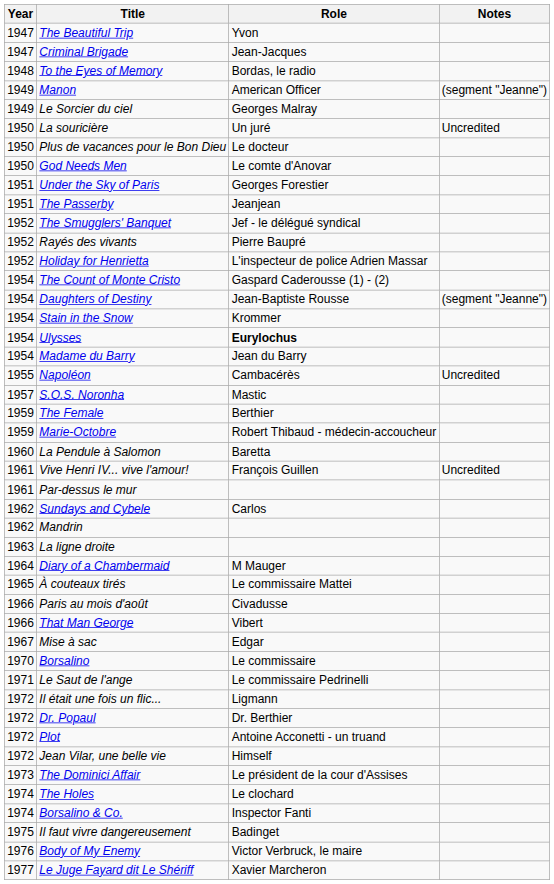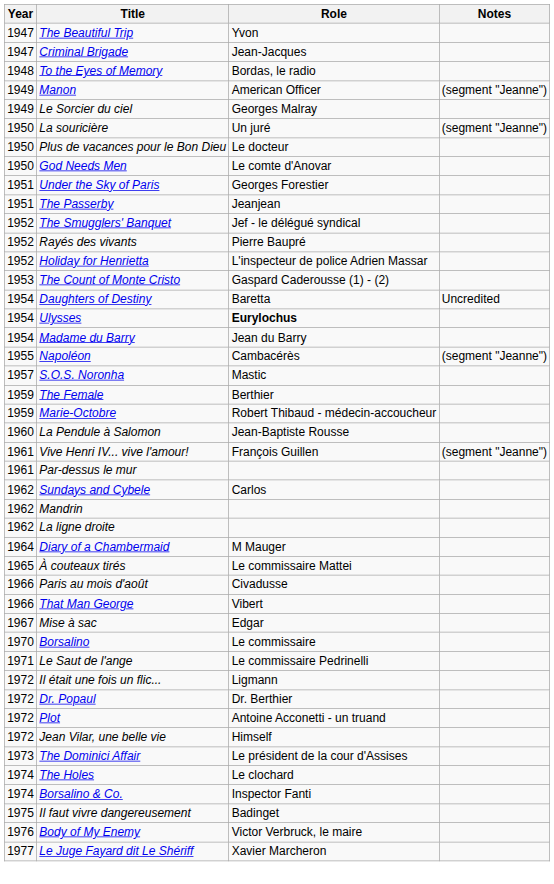 <table class="wikitable">
 <tr>
 <th>Year</th>
 <th>Title</th>
 <th>Role</th>
 <th>Notes</th>
 </tr>
 <tr>
 <td>1947</td>
 <td><em><a href='#'>The Beautiful Trip</a></em></td>
 <td>Yvon</td>
 <td></td>
 </tr>
 <tr>
 <td>1947</td>
 <td><em><a href='#'>Criminal Brigade</a></em></td>
 <td>Jean-Jacques</td>
 <td></td>
 </tr>
 <tr>
 <td>1948</td>
 <td><em><a href='#'>To the Eyes of Memory</a></em></td>
 <td>Bordas, le radio</td>
 <td></td>
 </tr>
 <tr>
 <td>1949</td>
 <td><em><a href='#'>Manon</a></em></td>
 <td>American Officer</td>
 <td>(segment "Jeanne")</td>
 </tr>
 <tr>
 <td>1949</td>
 <td><em>Le Sorcier du ciel</em></td>
 <td>Georges Malray</td>
 <td></td>
 </tr>
 <tr>
 <td>1950</td>
 <td><em>La souricière</em></td>
 <td>Un juré</td>
-<td>Uncredited</td>
+<td>(segment "Jeanne")</td>
 </tr>
 <tr>
 <td>1950</td>
 <td><em>Plus de vacances pour le Bon Dieu</em></td>
 <td>Le docteur</td>
 <td></td>
 </tr>
 <tr>
 <td>1950</td>
 <td><em><a href='#'>God Needs Men</a></em></td>
 <td>Le comte d'Anovar</td>
 <td></td>
 </tr>
 <tr>
 <td>1951</td>
 <td><em><a href='#'>Under the Sky of Paris</a></em></td>
 <td>Georges Forestier</td>
 <td></td>
 </tr>
 <tr>
 <td>1951</td>
 <td><em><a href='#'>The Passerby</a></em></td>
 <td>Jeanjean</td>
 <td></td>
 </tr>
 <tr>
 <td>1952</td>
 <td><em><a href='#'>The Smugglers' Banquet</a></em></td>
 <td>Jef - le délégué syndical</td>
 <td></td>
 </tr>
 <tr>
 <td>1952</td>
 <td><em>Rayés des vivants</em></td>
 <td>Pierre Baupré</td>
 <td></td>
 </tr>
 <tr>
 <td>1952</td>
 <td><em><a href='#'>Holiday for Henrietta</a></em></td>
 <td>L'inspecteur de police Adrien Massar</td>
 <td></td>
 </tr>
 <tr>
-<td>1954</td>
+<td>1953</td>
 <td><em><a href='#'>The Count of Monte Cristo</a></em></td>
 <td>Gaspard Caderousse (1) - (2)</td>
 <td></td>
 </tr>
 <tr>
 <td>1954</td>
 <td><em><a href='#'>Daughters of Destiny</a></em></td>
-<td>Jean-Baptiste Rousse</td>
-<td>(segment "Jeanne")</td>
-</tr>
-<tr>
-<td>1954</td>
-<td><em><a href='#'>Stain in the Snow</a></em></td>
-<td>Krommer</td>
-<td></td>
+<td>Baretta</td>
+<td>Uncredited</td>
 </tr>
 <tr>
 <td>1954</td>
 <td><em><a href='#'>Ulysses</a></em></td>
 <td><strong>Eurylochus</strong></td>
 <td></td>
 </tr>
 <tr>
 <td>1954</td>
 <td><em><a href='#'>Madame du Barry</a></em></td>
 <td>Jean du Barry</td>
 <td></td>
 </tr>
 <tr>
 <td>1955</td>
 <td><em><a href='#'>Napoléon</a></em></td>
 <td>Cambacérès</td>
-<td>Uncredited</td>
+<td>(segment "Jeanne")</td>
 </tr>
 <tr>
 <td>1957</td>
 <td><em><a href='#'>S.O.S. Noronha</a></em></td>
 <td>Mastic</td>
 <td></td>
 </tr>
 <tr>
 <td>1959</td>
 <td><em><a href='#'>The Female</a></em></td>
 <td>Berthier</td>
 <td></td>
 </tr>
 <tr>
 <td>1959</td>
 <td><em><a href='#'>Marie-Octobre</a></em></td>
 <td>Robert Thibaud - médecin-accoucheur</td>
 <td></td>
 </tr>
 <tr>
 <td>1960</td>
 <td><em>La Pendule à Salomon</em></td>
-<td>Baretta</td>
+<td>Jean-Baptiste Rousse</td>
 <td></td>
 </tr>
 <tr>
 <td>1961</td>
 <td><em>Vive Henri IV... vive l'amour!</em></td>
 <td>François Guillen</td>
-<td>Uncredited</td>
+<td>(segment "Jeanne")</td>
 </tr>
 <tr>
 <td>1961</td>
 <td><em>Par-dessus le mur</em></td>
 <td></td>
 <td></td>
 </tr>
 <tr>
 <td>1962</td>
 <td><em><a href='#'>Sundays and Cybele</a></em></td>
 <td>Carlos</td>
 <td></td>
 </tr>
 <tr>
 <td>1962</td>
 <td><em>Mandrin</em></td>
 <td></td>
 <td></td>
 </tr>
 <tr>
-<td>1963</td>
+<td>1962</td>
 <td><em>La ligne droite</em></td>
 <td></td>
 <td></td>
 </tr>
 <tr>
 <td>1964</td>
 <td><em><a href='#'>Diary of a Chambermaid</a></em></td>
 <td>M Mauger</td>
 <td></td>
 </tr>
 <tr>
 <td>1965</td>
 <td><em>À couteaux tirés</em></td>
 <td>Le commissaire Mattei</td>
 <td></td>
 </tr>
 <tr>
 <td>1966</td>
 <td><em>Paris au mois d'août</em></td>
 <td>Civadusse</td>
 <td></td>
 </tr>
 <tr>
 <td>1966</td>
 <td><em><a href='#'>That Man George</a></em></td>
 <td>Vibert</td>
 <td></td>
 </tr>
 <tr>
 <td>1967</td>
 <td><em>Mise à sac</em></td>
 <td>Edgar</td>
 <td></td>
 </tr>
 <tr>
 <td>1970</td>
 <td><em><a href='#'>Borsalino</a></em></td>
 <td>Le commissaire</td>
 <td></td>
 </tr>
 <tr>
 <td>1971</td>
 <td><em>Le Saut de l'ange</em></td>
 <td>Le commissaire Pedrinelli</td>
 <td></td>
 </tr>
 <tr>
 <td>1972</td>
 <td><em>Il était une fois un flic...</em></td>
 <td>Ligmann</td>
 <td></td>
 </tr>
 <tr>
 <td>1972</td>
 <td><em><a href='#'>Dr. Popaul</a></em></td>
 <td>Dr. Berthier</td>
 <td></td>
 </tr>
 <tr>
 <td>1972</td>
 <td><em><a href='#'>Plot</a></em></td>
 <td>Antoine Acconetti - un truand</td>
 <td></td>
 </tr>
 <tr>
 <td>1972</td>
 <td><em>Jean Vilar, une belle vie</em></td>
 <td>Himself</td>
 <td></td>
 </tr>
 <tr>
 <td>1973</td>
 <td><em><a href='#'>The Dominici Affair</a></em></td>
 <td>Le président de la cour d'Assises</td>
 <td></td>
 </tr>
 <tr>
 <td>1974</td>
 <td><em><a href='#'>The Holes</a></em></td>
 <td>Le clochard</td>
 <td></td>
 </tr>
 <tr>
 <td>1974</td>
 <td><em><a href='#'>Borsalino & Co.</a></em></td>
 <td>Inspector Fanti</td>
 <td></td>
 </tr>
 <tr>
 <td>1975</td>
 <td><em>Il faut vivre dangereusement</em></td>
 <td>Badinget</td>
 <td></td>
 </tr>
 <tr>
 <td>1976</td>
 <td><em><a href='#'>Body of My Enemy</a></em></td>
 <td>Victor Verbruck, le maire</td>
 <td></td>
 </tr>
 <tr>
 <td>1977</td>
 <td><em><a href='#'>Le Juge Fayard dit Le Shériff</a></em></td>
 <td>Xavier Marcheron</td>
 <td></td>
 </tr>
 </table>
